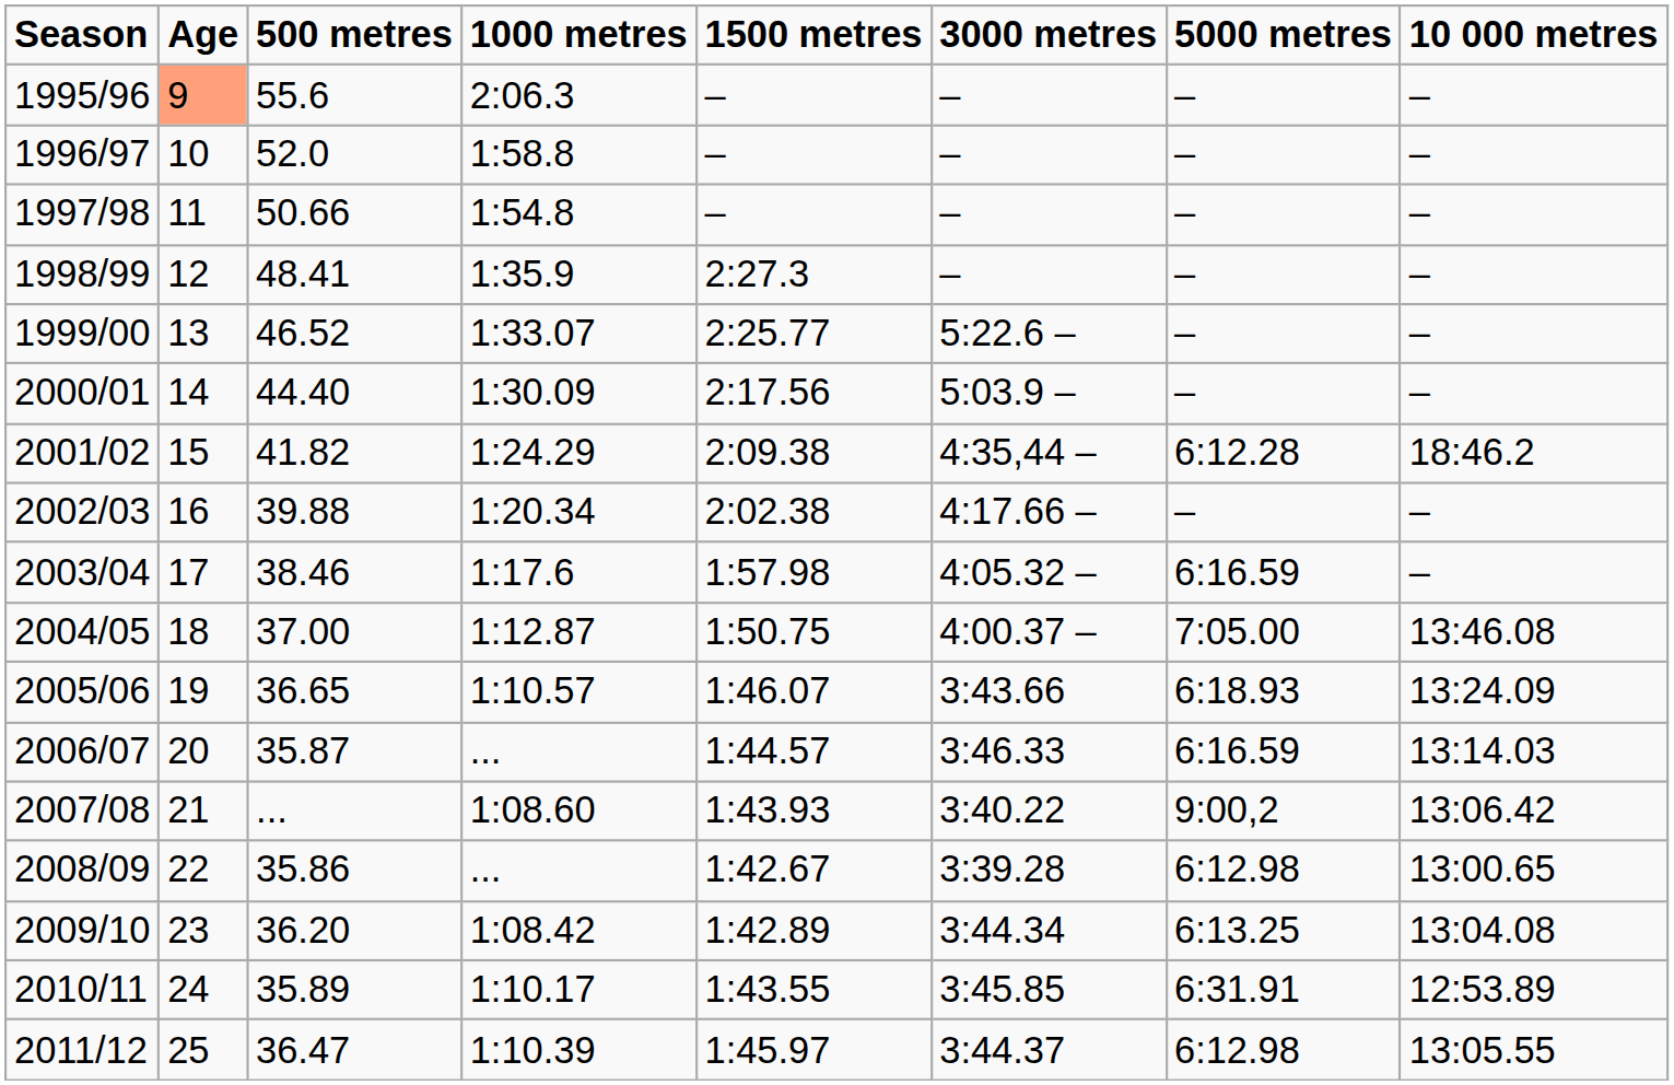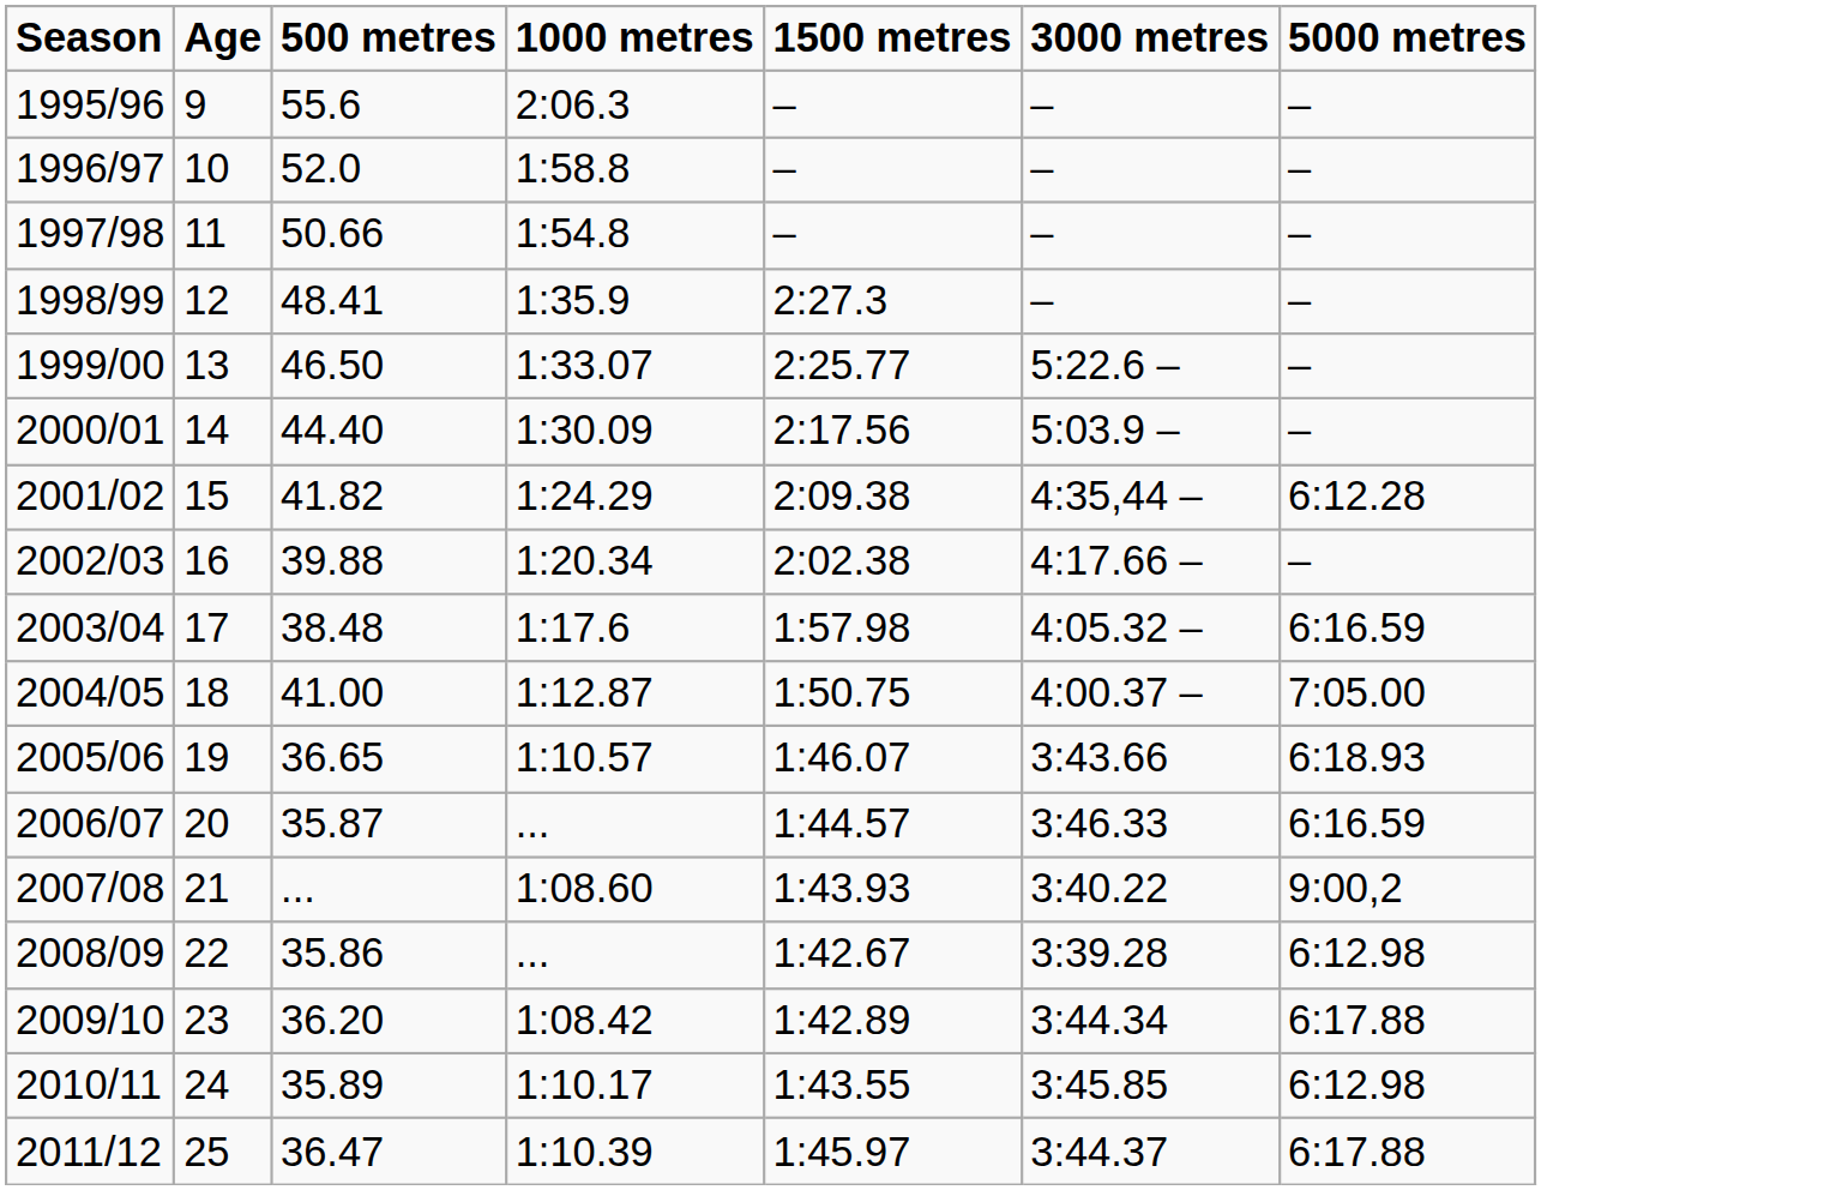 <table class="wikitable">
 <tr>
 <td><strong>Season</strong></td>
 <td><strong>Age</strong></td>
 <td><strong>500 metres</strong></td>
 <td><strong>1000 metres</strong></td>
 <td><strong>1500 metres</strong></td>
 <td><strong>3000 metres</strong></td>
 <td><strong>5000 metres</strong></td>
-<td><strong>10 000 metres</strong></td>
 </tr>
 <tr>
 <td>1995/96</td>
-<td style="background: lightsalmon;">9</td>
+<td>9</td>
 <td>55.6</td>
 <td>2:06.3</td>
-<td>–</td>
 <td>–</td>
 <td>–</td>
 <td>–</td>
 </tr>
 <tr>
 <td>1996/97</td>
 <td>10</td>
 <td>52.0</td>
 <td>1:58.8</td>
 <td>–</td>
 <td>–</td>
 <td>–</td>
-<td>–</td>
 </tr>
 <tr>
 <td>1997/98</td>
 <td>11</td>
 <td>50.66</td>
 <td>1:54.8</td>
-<td>–</td>
 <td>–</td>
 <td>–</td>
 <td>–</td>
 </tr>
 <tr>
 <td>1998/99</td>
 <td>12</td>
 <td>48.41</td>
 <td>1:35.9</td>
 <td>2:27.3</td>
 <td>–</td>
 <td>–</td>
-<td>–</td>
 </tr>
 <tr>
 <td>1999/00</td>
 <td>13</td>
-<td>46.52</td>
+<td>46.50</td>
 <td>1:33.07</td>
 <td>2:25.77</td>
 <td>5:22.6 –</td>
-<td>–</td>
 <td>–</td>
 </tr>
 <tr>
 <td>2000/01</td>
 <td>14</td>
 <td>44.40</td>
 <td>1:30.09</td>
 <td>2:17.56</td>
 <td>5:03.9 –</td>
 <td>–</td>
-<td>–</td>
 </tr>
 <tr>
 <td>2001/02</td>
 <td>15</td>
 <td>41.82</td>
 <td>1:24.29</td>
 <td>2:09.38</td>
 <td>4:35,44 –</td>
 <td>6:12.28</td>
-<td>18:46.2</td>
 </tr>
 <tr>
 <td>2002/03</td>
 <td>16</td>
 <td>39.88</td>
 <td>1:20.34</td>
 <td>2:02.38</td>
 <td>4:17.66 –</td>
 <td>–</td>
-<td>–</td>
 </tr>
 <tr>
 <td>2003/04</td>
 <td>17</td>
-<td>38.46</td>
+<td>38.48</td>
 <td>1:17.6</td>
 <td>1:57.98</td>
 <td>4:05.32 –</td>
 <td>6:16.59</td>
-<td>–</td>
 </tr>
 <tr>
 <td>2004/05</td>
 <td>18</td>
-<td>37.00</td>
+<td>41.00</td>
 <td>1:12.87</td>
 <td>1:50.75</td>
 <td>4:00.37 –</td>
 <td>7:05.00</td>
-<td>13:46.08</td>
 </tr>
 <tr>
 <td>2005/06</td>
 <td>19</td>
 <td>36.65</td>
 <td>1:10.57</td>
 <td>1:46.07</td>
 <td>3:43.66</td>
 <td>6:18.93</td>
-<td>13:24.09</td>
 </tr>
 <tr>
 <td>2006/07</td>
 <td>20</td>
 <td>35.87</td>
 <td>...</td>
 <td>1:44.57</td>
 <td>3:46.33</td>
 <td>6:16.59</td>
-<td>13:14.03</td>
 </tr>
 <tr>
 <td>2007/08</td>
 <td>21</td>
 <td>...</td>
 <td>1:08.60</td>
 <td>1:43.93</td>
 <td>3:40.22</td>
 <td>9:00,2</td>
-<td>13:06.42</td>
 </tr>
 <tr>
 <td>2008/09</td>
 <td>22</td>
 <td>35.86</td>
 <td>...</td>
 <td>1:42.67</td>
 <td>3:39.28</td>
 <td>6:12.98</td>
-<td>13:00.65</td>
 </tr>
 <tr>
 <td>2009/10</td>
 <td>23</td>
 <td>36.20</td>
 <td>1:08.42</td>
 <td>1:42.89</td>
 <td>3:44.34</td>
-<td>6:13.25</td>
-<td>13:04.08</td>
+<td>6:17.88</td>
 </tr>
 <tr>
 <td>2010/11</td>
 <td>24</td>
 <td>35.89</td>
 <td>1:10.17</td>
 <td>1:43.55</td>
 <td>3:45.85</td>
-<td>6:31.91</td>
-<td>12:53.89</td>
+<td>6:12.98</td>
 </tr>
 <tr>
 <td>2011/12</td>
 <td>25</td>
 <td>36.47</td>
 <td>1:10.39</td>
 <td>1:45.97</td>
 <td>3:44.37</td>
-<td>6:12.98</td>
-<td>13:05.55</td>
+<td>6:17.88</td>
 </tr>
 </table>
